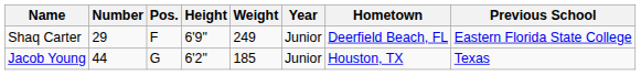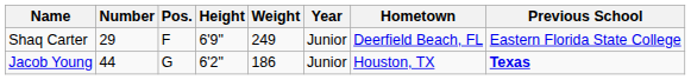 <table class="wikitable sortable" border="1">
 <tr>
 <th>Name</th>
 <th>Number</th>
 <th>Pos.</th>
 <th>Height</th>
 <th>Weight</th>
 <th>Year</th>
 <th>Hometown</th>
 <th class="unsortable">Previous School</th>
 </tr>
 <tr>
 <td>Shaq Carter</td>
 <td>29</td>
 <td>F</td>
 <td>6'9"</td>
 <td>249</td>
 <td>Junior</td>
 <td><a href='#'>Deerfield Beach, FL</a></td>
 <td><a href='#'>Eastern Florida State College</a></td>
 </tr>
 <tr>
 <td><a href='#'>Jacob Young</a></td>
 <td>44</td>
 <td>G</td>
 <td>6'2"</td>
-<td>185</td>
+<td>186</td>
 <td>Junior</td>
 <td><a href='#'>Houston, TX</a></td>
-<td><a href='#'>Texas</a></td>
+<td><strong><a href='#'>Texas</a></strong></td>
 </tr>
 </table>
